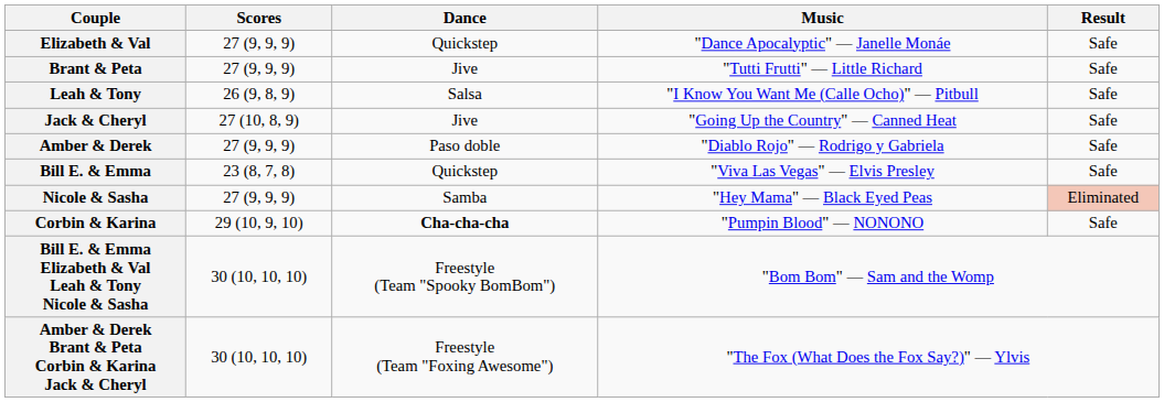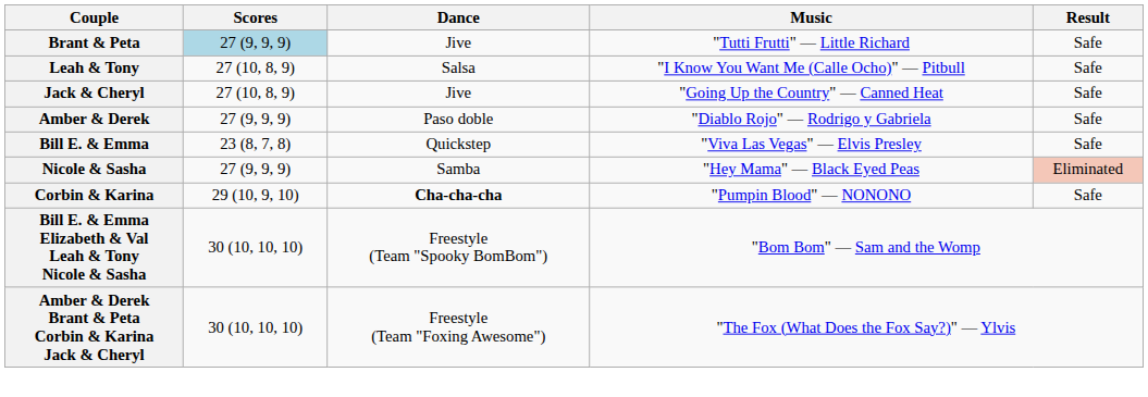 <table class="wikitable sortable" style="text-align:center; width:90%">
 <tr>
 <th scope="col">Couple</th>
 <th scope="col">Scores</th>
 <th scope="col" class="unsortable">Dance</th>
 <th scope="col" class="unsortable">Music</th>
 <th scope="col" class="unsortable">Result</th>
 </tr>
 <tr>
-<th scope="row">Elizabeth & Val</th>
-<td>27 (9, 9, 9)</td>
-<td>Quickstep</td>
-<td>"<a href='#'>Dance Apocalyptic</a>" — <a href='#'>Janelle Monáe</a></td>
-<td>Safe</td>
-</tr>
-<tr>
 <th scope="row">Brant & Peta</th>
-<td>27 (9, 9, 9)</td>
+<td style="background: lightblue;">27 (9, 9, 9)</td>
 <td>Jive</td>
 <td>"<a href='#'>Tutti Frutti</a>" — <a href='#'>Little Richard</a></td>
 <td>Safe</td>
 </tr>
 <tr>
 <th scope="row">Leah & Tony</th>
-<td>26 (9, 8, 9)</td>
+<td>27 (10, 8, 9)</td>
 <td>Salsa</td>
 <td>"<a href='#'>I Know You Want Me (Calle Ocho)</a>" — <a href='#'>Pitbull</a></td>
 <td>Safe</td>
 </tr>
 <tr>
 <th scope="row">Jack & Cheryl</th>
 <td>27 (10, 8, 9)</td>
 <td>Jive</td>
 <td>"<a href='#'>Going Up the Country</a>" — <a href='#'>Canned Heat</a></td>
 <td>Safe</td>
 </tr>
 <tr>
 <th scope="row">Amber & Derek</th>
 <td>27 (9, 9, 9)</td>
 <td>Paso doble</td>
 <td>"<a href='#'>Diablo Rojo</a>" — <a href='#'>Rodrigo y Gabriela</a></td>
 <td>Safe</td>
 </tr>
 <tr>
 <th scope="row">Bill E. & Emma</th>
 <td>23 (8, 7, 8)</td>
 <td>Quickstep</td>
 <td>"<a href='#'>Viva Las Vegas</a>" — <a href='#'>Elvis Presley</a></td>
 <td>Safe</td>
 </tr>
 <tr>
 <th scope="row">Nicole & Sasha</th>
 <td>27 (9, 9, 9)</td>
 <td>Samba</td>
 <td>"<a href='#'>Hey Mama</a>" — <a href='#'>Black Eyed Peas</a></td>
 <td bgcolor=f4c7b8>Eliminated</td>
 </tr>
 <tr>
 <th scope="row">Corbin & Karina</th>
 <td>29 (10, 9, 10)</td>
 <td><strong>Cha-cha-cha</strong></td>
 <td>"<a href='#'>Pumpin Blood</a>" — <a href='#'>NONONO</a></td>
 <td>Safe</td>
 </tr>
 <tr>
 <th scope="row">Bill E. & Emma<br>Elizabeth & Val<br>Leah & Tony<br>Nicole & Sasha<br></th>
 <td>30 (10, 10, 10)</td>
 <td>Freestyle<br>(Team "Spooky BomBom")</td>
 <td colspan=2>"<a href='#'>Bom Bom</a>" — <a href='#'>Sam and the Womp</a></td>
 </tr>
 <tr>
 <th scope="row">Amber & Derek<br>Brant & Peta<br>Corbin & Karina<br>Jack & Cheryl</th>
 <td>30 (10, 10, 10)</td>
 <td>Freestyle<br>(Team "Foxing Awesome")</td>
 <td colspan=2>"<a href='#'>The Fox (What Does the Fox Say?)</a>" — <a href='#'>Ylvis</a></td>
 </tr>
 </table>
